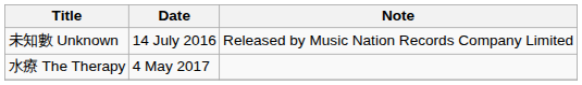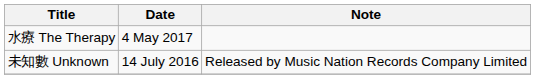 <table class="wikitable">
 <tr>
 <th scope="col">Title</th>
 <th scope="col">Date</th>
 <th scope="col">Note</th>
 </tr>
 <tr>
+<td>水療 The Therapy</td>
+<td>4 May 2017</td>
+<td></td>
+</tr>
+<tr>
 <td>未知數 Unknown</td>
 <td>14 July 2016</td>
 <td>Released by Music Nation Records Company Limited</td>
 </tr>
 <tr>
-<td>水療 The Therapy</td>
-<td>4 May 2017</td>
-<td></td>
-</tr>
-<tr>
 </tr>
 </table>
